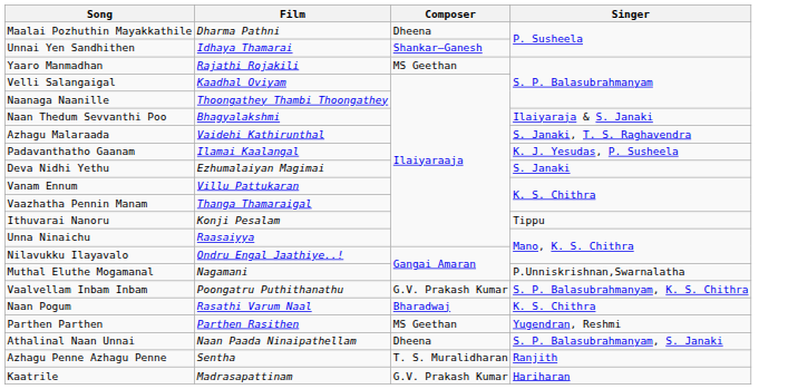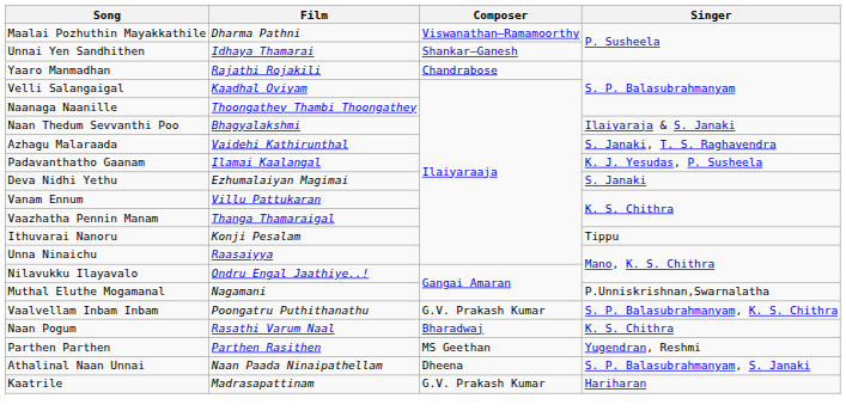 <table class="wikitable">
 <tr>
 <th>Song</th>
 <th>Film</th>
 <th>Composer</th>
 <th>Singer</th>
 </tr>
 <tr>
 <td>Maalai Pozhuthin Mayakkathile</td>
 <td><em>Dharma Pathni</em></td>
-<td>Dheena</td>
+<td><a href='#'>Viswanathan–Ramamoorthy</a></td>
 <td rowspan="2"><a href='#'>P. Susheela</a></td>
 </tr>
 <tr>
 <td>Unnai Yen Sandhithen</td>
 <td><em><a href='#'>Idhaya Thamarai</a></em></td>
 <td><a href='#'>Shankar–Ganesh</a></td>
 </tr>
 <tr>
 <td>Yaaro Manmadhan</td>
 <td><em><a href='#'>Rajathi Rojakili</a></em></td>
-<td>MS Geethan</td>
+<td><a href='#'>Chandrabose</a></td>
 <td rowspan="3"><a href='#'>S. P. Balasubrahmanyam</a></td>
 </tr>
 <tr>
 <td>Velli Salangaigal</td>
 <td><em><a href='#'>Kaadhal Oviyam</a></em></td>
 <td rowspan="10"><a href='#'>Ilaiyaraaja</a></td>
 </tr>
 <tr>
 <td>Naanaga Naanille</td>
 <td><em><a href='#'>Thoongathey Thambi Thoongathey</a></em></td>
 </tr>
 <tr>
 <td>Naan Thedum Sevvanthi Poo</td>
 <td><a href='#'><em>Bhagyalakshmi</em></a></td>
 <td><a href='#'>Ilaiyaraja</a> & <a href='#'>S. Janaki</a></td>
 </tr>
 <tr>
 <td>Azhagu Malaraada</td>
 <td><em><a href='#'>Vaidehi Kathirunthal</a></em></td>
 <td><a href='#'>S. Janaki</a>, <a href='#'>T. S. Raghavendra</a></td>
 </tr>
 <tr>
 <td>Padavanthatho Gaanam</td>
 <td><em><a href='#'>Ilamai Kaalangal</a></em></td>
 <td><a href='#'>K. J. Yesudas</a>, <a href='#'>P. Susheela</a></td>
 </tr>
 <tr>
 <td>Deva Nidhi Yethu</td>
 <td><em>Ezhumalaiyan Magimai</em></td>
 <td><a href='#'>S. Janaki</a></td>
 </tr>
 <tr>
 <td>Vanam Ennum</td>
 <td><em><a href='#'>Villu Pattukaran</a></em></td>
 <td rowspan=2><a href='#'>K. S. Chithra</a></td>
 </tr>
 <tr>
 <td>Vaazhatha Pennin Manam</td>
 <td><em><a href='#'>Thanga Thamaraigal</a></em></td>
 </tr>
 <tr>
 <td>Ithuvarai Nanoru</td>
 <td><em>Konji Pesalam</em></td>
 <td>Tippu</td>
 </tr>
 <tr>
 <td>Unna Ninaichu</td>
 <td><em><a href='#'>Raasaiyya</a></em></td>
 <td rowspan=2><a href='#'>Mano</a>, <a href='#'>K. S. Chithra</a></td>
 </tr>
 <tr>
 <td>Nilavukku Ilayavalo</td>
 <td><em><a href='#'>Ondru Engal Jaathiye..!</a></em></td>
 <td rowspan=2><a href='#'>Gangai Amaran</a></td>
 </tr>
 <tr>
 <td>Muthal Eluthe Mogamanal</td>
 <td><em>Nagamani</em></td>
 <td>P.Unniskrishnan,Swarnalatha</td>
 </tr>
 <tr>
 <td>Vaalvellam Inbam Inbam</td>
 <td><em>Poongatru Puthithanathu</em></td>
 <td>G.V. Prakash Kumar</td>
 <td><a href='#'>S. P. Balasubrahmanyam</a>, <a href='#'>K. S. Chithra</a></td>
 </tr>
 <tr>
 <td>Naan Pogum</td>
 <td><em><a href='#'>Rasathi Varum Naal</a></em></td>
 <td><a href='#'>Bharadwaj</a></td>
 <td><a href='#'>K. S. Chithra</a></td>
 </tr>
 <tr>
 <td>Parthen Parthen</td>
 <td><em><a href='#'>Parthen Rasithen</a></em></td>
 <td>MS Geethan</td>
 <td><a href='#'>Yugendran</a>, Reshmi</td>
 </tr>
 <tr>
 <td>Athalinal Naan Unnai</td>
 <td><em>Naan Paada Ninaipathellam</em></td>
 <td>Dheena</td>
 <td><a href='#'>S. P. Balasubrahmanyam</a>, <a href='#'>S. Janaki</a></td>
 </tr>
 <tr>
-<td>Azhagu Penne Azhagu Penne</td>
-<td><em>Sentha</em></td>
-<td>T. S. Muralidharan</td>
-<td><a href='#'>Ranjith</a></td>
-</tr>
-<tr>
 <td>Kaatrile</td>
 <td><em>Madrasapattinam</em></td>
 <td>G.V. Prakash Kumar</td>
 <td><a href='#'>Hariharan</a></td>
 </tr>
 </table>
